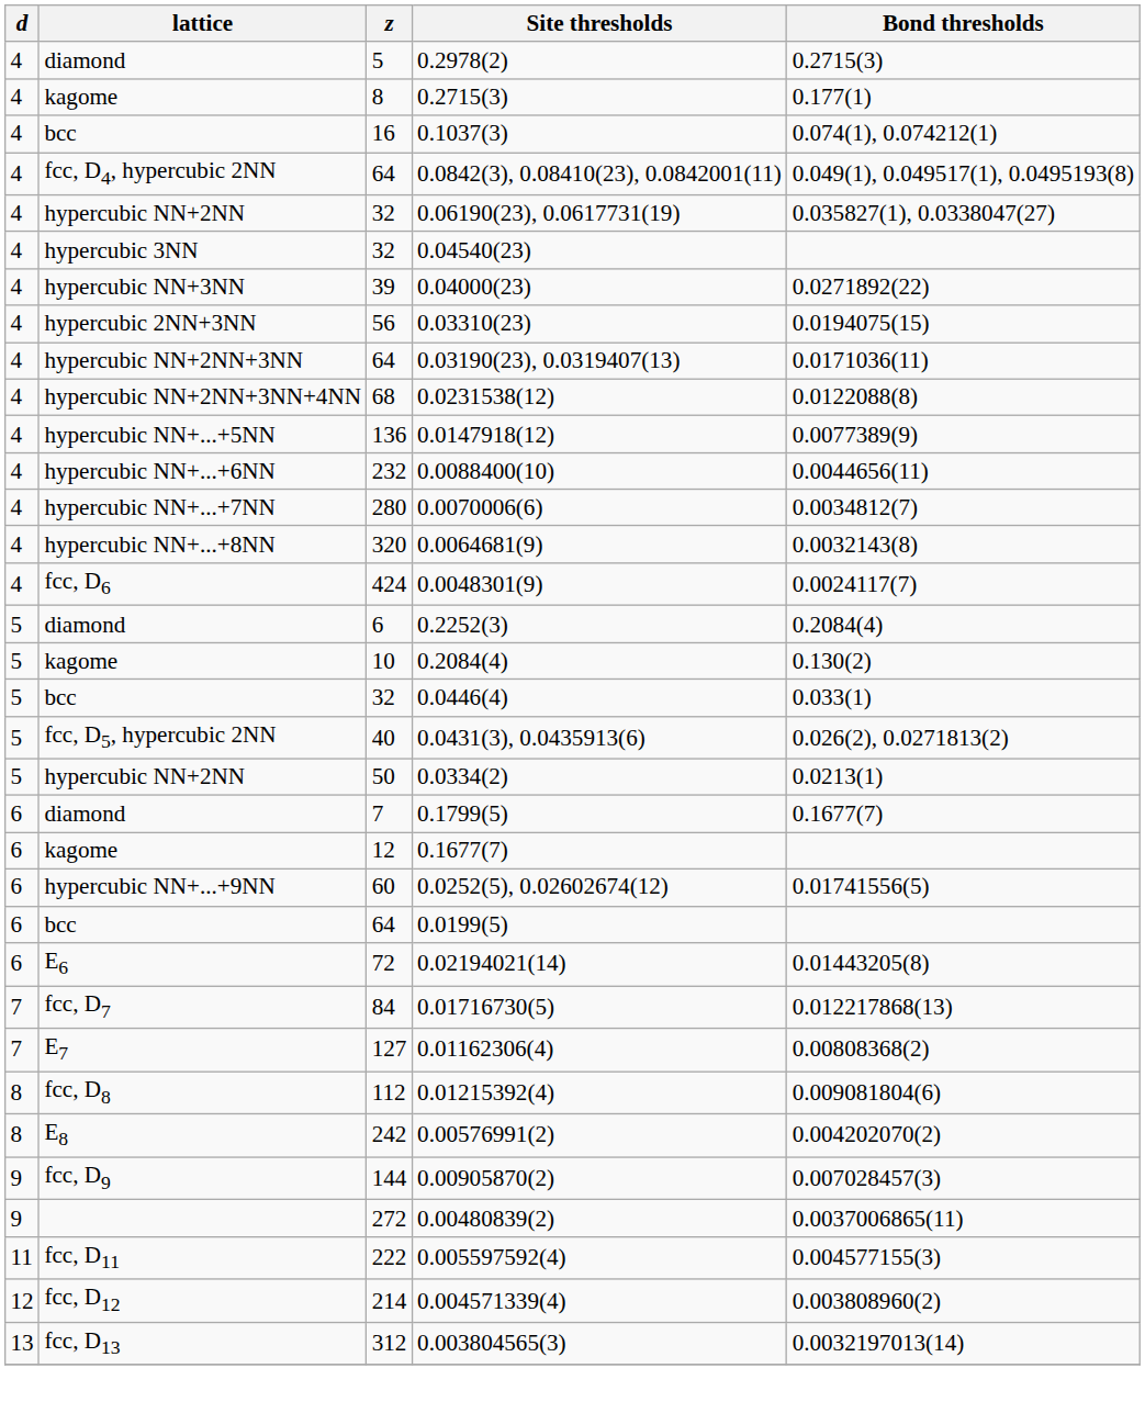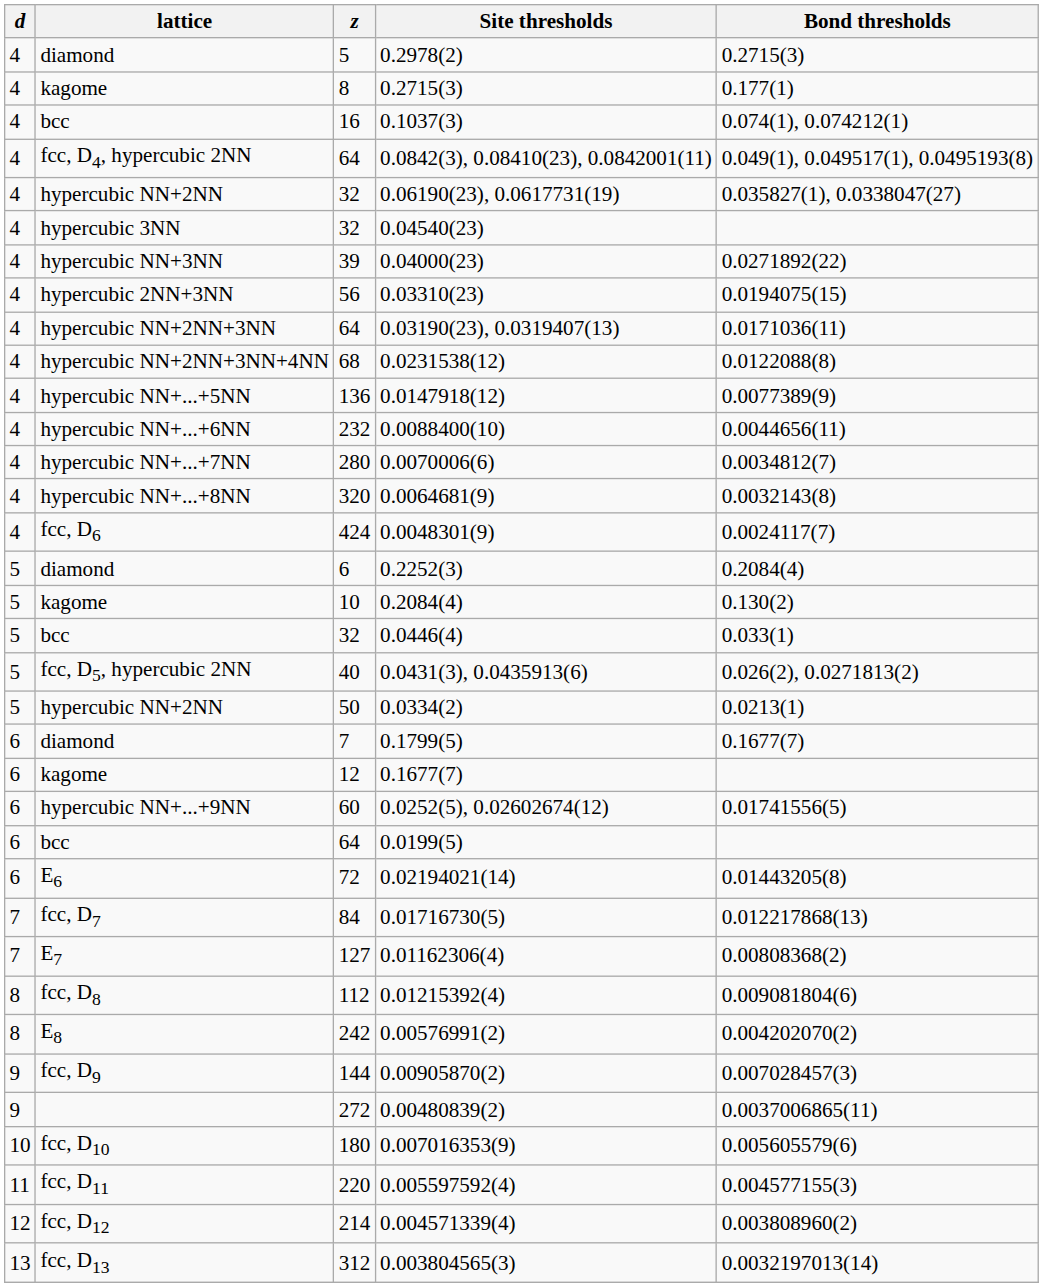 <table class="wikitable" border="1">
 <tr>
 <th><em>d</em></th>
 <th>lattice</th>
 <th><em>z</em></th>
 <th>Site thresholds</th>
 <th>Bond thresholds</th>
 </tr>
 <tr>
 <td>4</td>
 <td>diamond</td>
 <td>5</td>
 <td>0.2978(2)</td>
 <td>0.2715(3)</td>
 </tr>
 <tr>
 <td>4</td>
 <td>kagome</td>
 <td>8</td>
 <td>0.2715(3)</td>
 <td>0.177(1) </td>
 </tr>
 <tr>
 <td>4</td>
 <td>bcc</td>
 <td>16</td>
 <td>0.1037(3)</td>
 <td>0.074(1), 0.074212(1)</td>
 </tr>
 <tr>
 <td>4</td>
 <td>fcc, D<sub>4</sub>, hypercubic 2NN</td>
 <td>64</td>
 <td>0.0842(3), 0.08410(23), 0.0842001(11)</td>
 <td>0.049(1), 0.049517(1), 0.0495193(8)</td>
 </tr>
 <tr>
 <td>4</td>
 <td>hypercubic NN+2NN</td>
 <td>32</td>
 <td>0.06190(23), 0.0617731(19)</td>
 <td>0.035827(1), 0.0338047(27)</td>
 </tr>
 <tr>
 <td>4</td>
 <td>hypercubic 3NN</td>
 <td>32</td>
 <td>0.04540(23)</td>
 <td></td>
 </tr>
 <tr>
 <td>4</td>
 <td>hypercubic NN+3NN</td>
 <td>39</td>
 <td>0.04000(23)</td>
 <td>0.0271892(22)</td>
 </tr>
 <tr>
 <td>4</td>
 <td>hypercubic 2NN+3NN</td>
 <td>56</td>
 <td>0.03310(23)</td>
 <td>0.0194075(15)</td>
 </tr>
 <tr>
 <td>4</td>
 <td>hypercubic NN+2NN+3NN</td>
 <td>64</td>
 <td>0.03190(23), 0.0319407(13)</td>
 <td>0.0171036(11)</td>
 </tr>
 <tr>
 <td>4</td>
 <td>hypercubic NN+2NN+3NN+4NN</td>
 <td>68</td>
 <td>0.0231538(12)</td>
 <td>0.0122088(8)</td>
 </tr>
 <tr>
 <td>4</td>
 <td>hypercubic NN+...+5NN</td>
 <td>136</td>
 <td>0.0147918(12)</td>
 <td>0.0077389(9)</td>
 </tr>
 <tr>
 <td>4</td>
 <td>hypercubic NN+...+6NN</td>
 <td>232</td>
 <td>0.0088400(10)</td>
 <td>0.0044656(11)</td>
 </tr>
 <tr>
 <td>4</td>
 <td>hypercubic NN+...+7NN</td>
 <td>280</td>
 <td>0.0070006(6)</td>
 <td>0.0034812(7)</td>
 </tr>
 <tr>
 <td>4</td>
 <td>hypercubic NN+...+8NN</td>
 <td>320</td>
 <td>0.0064681(9)</td>
 <td>0.0032143(8)</td>
 </tr>
 <tr>
 <td>4</td>
 <td>fcc, D<sub>6</sub></td>
 <td>424</td>
 <td>0.0048301(9)</td>
 <td>0.0024117(7)</td>
 </tr>
 <tr>
 <td>5</td>
 <td>diamond</td>
 <td>6</td>
 <td>0.2252(3)</td>
 <td>0.2084(4)</td>
 </tr>
 <tr>
 <td>5</td>
 <td>kagome</td>
 <td>10</td>
 <td>0.2084(4)</td>
 <td>0.130(2)</td>
 </tr>
 <tr>
 <td>5</td>
 <td>bcc</td>
 <td>32</td>
 <td>0.0446(4)</td>
 <td>0.033(1)</td>
 </tr>
 <tr>
 <td>5</td>
 <td>fcc, D<sub>5</sub>, hypercubic 2NN</td>
 <td>40</td>
 <td>0.0431(3), 0.0435913(6)</td>
 <td>0.026(2), 0.0271813(2)</td>
 </tr>
 <tr>
 <td>5</td>
 <td>hypercubic NN+2NN</td>
 <td>50</td>
 <td>0.0334(2)</td>
 <td>0.0213(1)</td>
 </tr>
 <tr>
 <td>6</td>
 <td>diamond</td>
 <td>7</td>
 <td>0.1799(5)</td>
 <td>0.1677(7)</td>
 </tr>
 <tr>
 <td>6</td>
 <td>kagome</td>
 <td>12</td>
 <td>0.1677(7)</td>
 <td></td>
 </tr>
 <tr>
 <td>6</td>
 <td>hypercubic NN+...+9NN</td>
 <td>60</td>
 <td>0.0252(5), 0.02602674(12)</td>
 <td>0.01741556(5)</td>
 </tr>
 <tr>
 <td>6</td>
 <td>bcc</td>
 <td>64</td>
 <td>0.0199(5)</td>
 <td></td>
 </tr>
 <tr>
 <td>6</td>
 <td>E<sub>6</sub></td>
 <td>72</td>
 <td>0.02194021(14)</td>
 <td>0.01443205(8)</td>
 </tr>
 <tr>
 <td>7</td>
 <td>fcc, D<sub>7</sub></td>
 <td>84</td>
 <td>0.01716730(5)</td>
 <td>0.012217868(13)</td>
 </tr>
 <tr>
 <td>7</td>
 <td>E<sub>7</sub></td>
 <td>127</td>
 <td>0.01162306(4)</td>
 <td>0.00808368(2)</td>
 </tr>
 <tr>
 <td>8</td>
 <td>fcc, D<sub>8</sub></td>
 <td>112</td>
 <td>0.01215392(4)</td>
 <td>0.009081804(6)</td>
 </tr>
 <tr>
 <td>8</td>
 <td>E<sub>8</sub></td>
 <td>242</td>
 <td>0.00576991(2)</td>
 <td>0.004202070(2)</td>
 </tr>
 <tr>
 <td>9</td>
 <td>fcc, D<sub>9</sub></td>
 <td>144</td>
 <td>0.00905870(2)</td>
 <td>0.007028457(3)</td>
 </tr>
 <tr>
 <td>9</td>
 <td></td>
 <td>272</td>
 <td>0.00480839(2)</td>
 <td>0.0037006865(11)</td>
 </tr>
 <tr>
+<td>10</td>
+<td>fcc, D<sub>10</sub></td>
+<td>180</td>
+<td>0.007016353(9)</td>
+<td>0.005605579(6)</td>
+</tr>
+<tr>
 <td>11</td>
 <td>fcc, D<sub>11</sub></td>
-<td>222</td>
+<td>220</td>
 <td>0.005597592(4)</td>
 <td>0.004577155(3)</td>
 </tr>
 <tr>
 <td>12</td>
 <td>fcc, D<sub>12</sub></td>
 <td>214</td>
 <td>0.004571339(4)</td>
 <td>0.003808960(2)</td>
 </tr>
 <tr>
 <td>13</td>
 <td>fcc, D<sub>13</sub></td>
 <td>312</td>
 <td>0.003804565(3)</td>
 <td>0.0032197013(14)</td>
 </tr>
 <tr>
 </tr>
 </table>
